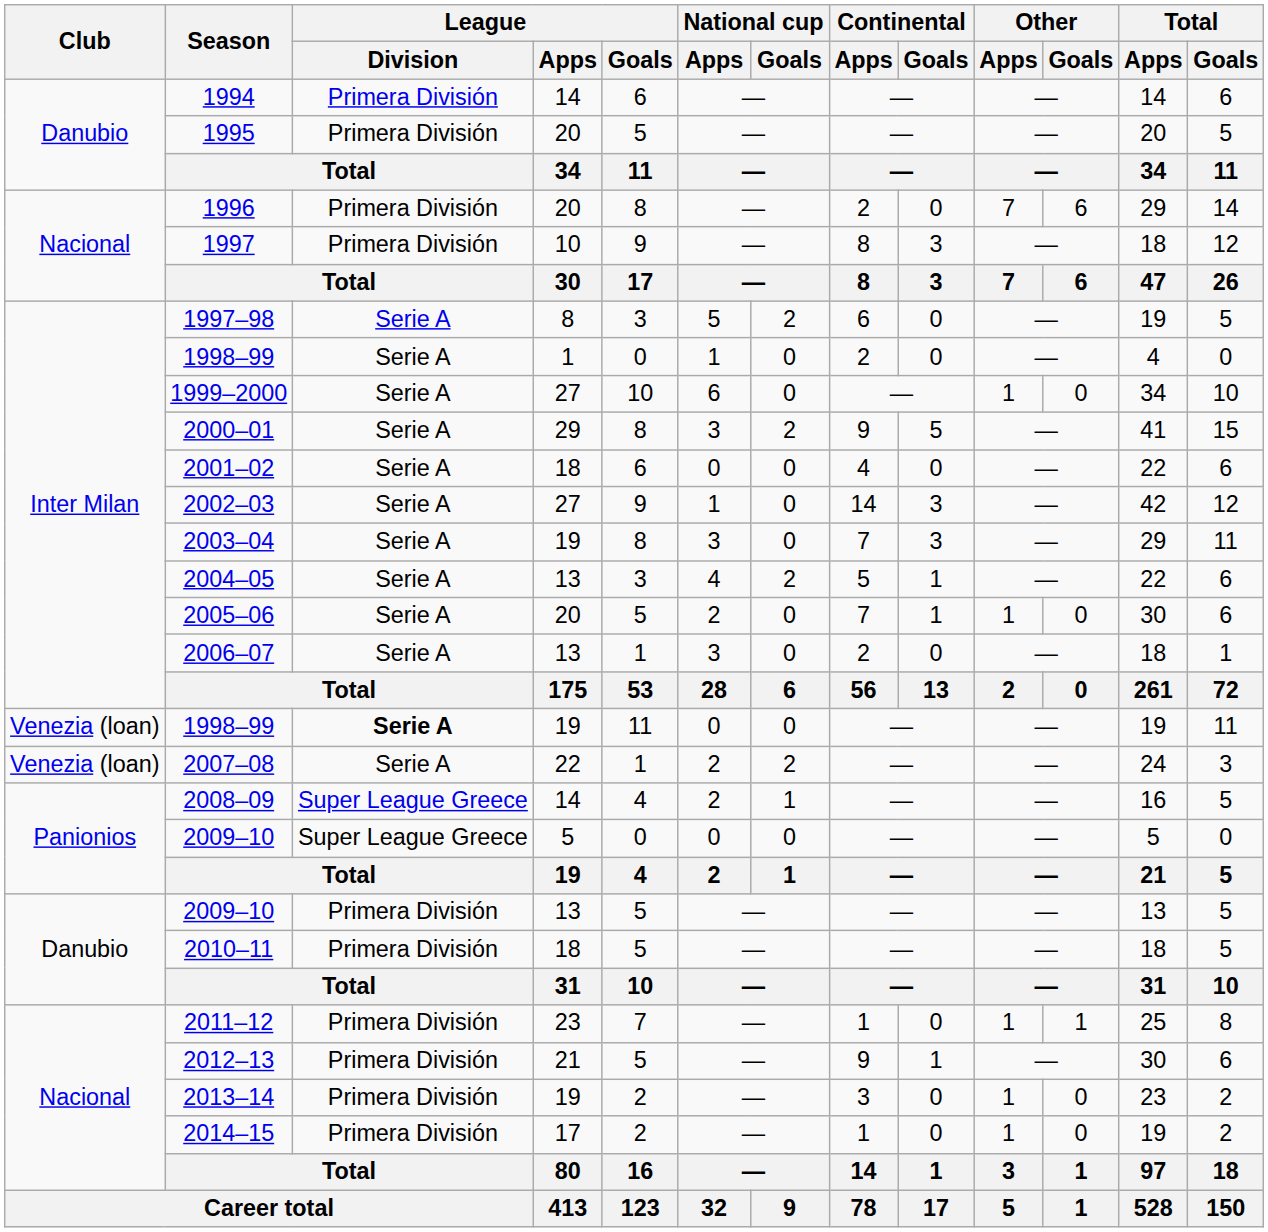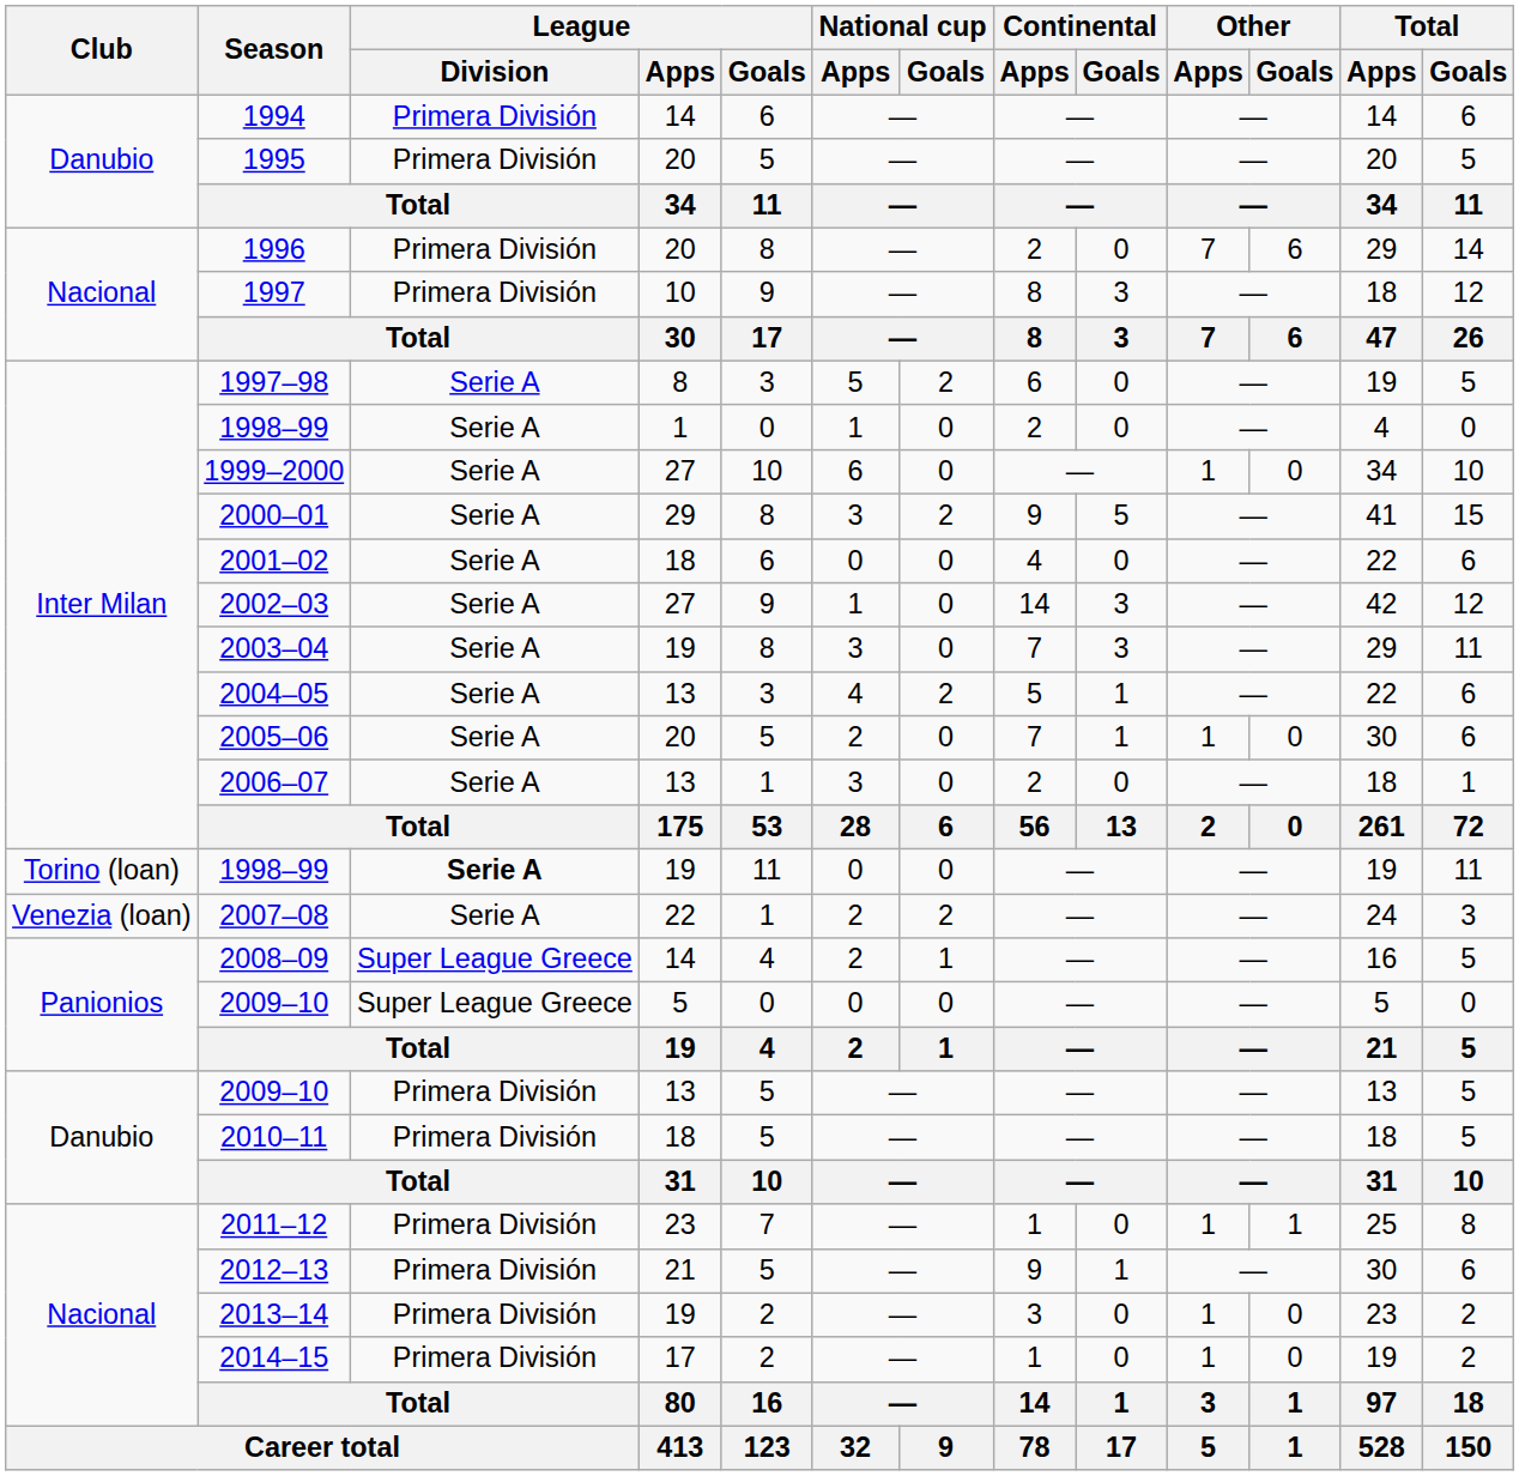 <table class="wikitable" Style="text-align: center">
 <tr>
 <th rowspan="2">Club</th>
 <th rowspan="2">Season</th>
 <th colspan="3">League</th>
 <th colspan="2">National cup</th>
 <th colspan="2">Continental</th>
 <th colspan="2">Other</th>
 <th colspan="2">Total</th>
 </tr>
 <tr>
 <th>Division</th>
 <th>Apps</th>
 <th>Goals</th>
 <th>Apps</th>
 <th>Goals</th>
 <th>Apps</th>
 <th>Goals</th>
 <th>Apps</th>
 <th>Goals</th>
 <th>Apps</th>
 <th>Goals</th>
 </tr>
 <tr>
 <td rowspan="3"><a href='#'>Danubio</a></td>
 <td><a href='#'>1994</a></td>
 <td><a href='#'>Primera División</a></td>
 <td>14</td>
 <td>6</td>
 <td colspan="2">—</td>
 <td colspan="2">—</td>
 <td colspan="2">—</td>
 <td>14</td>
 <td>6</td>
 </tr>
 <tr>
 <td><a href='#'>1995</a></td>
 <td>Primera División</td>
 <td>20</td>
 <td>5</td>
 <td colspan="2">—</td>
 <td colspan="2">—</td>
 <td colspan="2">—</td>
 <td>20</td>
 <td>5</td>
 </tr>
 <tr>
 <th colspan="2">Total</th>
 <th>34</th>
 <th>11</th>
 <th colspan="2">—</th>
 <th colspan="2">—</th>
 <th colspan="2">—</th>
 <th>34</th>
 <th>11</th>
 </tr>
 <tr>
 <td rowspan="3"><a href='#'>Nacional</a></td>
 <td><a href='#'>1996</a></td>
 <td>Primera División</td>
 <td>20</td>
 <td>8</td>
 <td colspan="2">—</td>
 <td>2</td>
 <td>0</td>
 <td>7</td>
 <td>6</td>
 <td>29</td>
 <td>14</td>
 </tr>
 <tr>
 <td><a href='#'>1997</a></td>
 <td>Primera División</td>
 <td>10</td>
 <td>9</td>
 <td colspan="2">—</td>
 <td>8</td>
 <td>3</td>
 <td colspan="2">—</td>
 <td>18</td>
 <td>12</td>
 </tr>
 <tr>
 <th colspan="2">Total</th>
 <th>30</th>
 <th>17</th>
 <th colspan="2">—</th>
 <th>8</th>
 <th>3</th>
 <th>7</th>
 <th>6</th>
 <th>47</th>
 <th>26</th>
 </tr>
 <tr>
 <td rowspan="11"><a href='#'>Inter Milan</a></td>
 <td><a href='#'>1997–98</a></td>
 <td><a href='#'>Serie A</a></td>
 <td>8</td>
 <td>3</td>
 <td>5</td>
 <td>2</td>
 <td>6</td>
 <td>0</td>
 <td colspan="2">—</td>
 <td>19</td>
 <td>5</td>
 </tr>
 <tr>
 <td><a href='#'>1998–99</a></td>
 <td>Serie A</td>
 <td>1</td>
 <td>0</td>
 <td>1</td>
 <td>0</td>
 <td>2</td>
 <td>0</td>
 <td colspan="2">—</td>
 <td>4</td>
 <td>0</td>
 </tr>
 <tr>
 <td><a href='#'>1999–2000</a></td>
 <td>Serie A</td>
 <td>27</td>
 <td>10</td>
 <td>6</td>
 <td>0</td>
 <td colspan="2">—</td>
 <td>1</td>
 <td>0</td>
 <td>34</td>
 <td>10</td>
 </tr>
 <tr>
 <td><a href='#'>2000–01</a></td>
 <td>Serie A</td>
 <td>29</td>
 <td>8</td>
 <td>3</td>
 <td>2</td>
 <td>9</td>
 <td>5</td>
 <td colspan="2">—</td>
 <td>41</td>
 <td>15</td>
 </tr>
 <tr>
 <td><a href='#'>2001–02</a></td>
 <td>Serie A</td>
 <td>18</td>
 <td>6</td>
 <td>0</td>
 <td>0</td>
 <td>4</td>
 <td>0</td>
 <td colspan="2">—</td>
 <td>22</td>
 <td>6</td>
 </tr>
 <tr>
 <td><a href='#'>2002–03</a></td>
 <td>Serie A</td>
 <td>27</td>
 <td>9</td>
 <td>1</td>
 <td>0</td>
 <td>14</td>
 <td>3</td>
 <td colspan="2">—</td>
 <td>42</td>
 <td>12</td>
 </tr>
 <tr>
 <td><a href='#'>2003–04</a></td>
 <td>Serie A</td>
 <td>19</td>
 <td>8</td>
 <td>3</td>
 <td>0</td>
 <td>7</td>
 <td>3</td>
 <td colspan="2">—</td>
 <td>29</td>
 <td>11</td>
 </tr>
 <tr>
 <td><a href='#'>2004–05</a></td>
 <td>Serie A</td>
 <td>13</td>
 <td>3</td>
 <td>4</td>
 <td>2</td>
 <td>5</td>
 <td>1</td>
 <td colspan="2">—</td>
 <td>22</td>
 <td>6</td>
 </tr>
 <tr>
 <td><a href='#'>2005–06</a></td>
 <td>Serie A</td>
 <td>20</td>
 <td>5</td>
 <td>2</td>
 <td>0</td>
 <td>7</td>
 <td>1</td>
 <td>1</td>
 <td>0</td>
 <td>30</td>
 <td>6</td>
 </tr>
 <tr>
 <td><a href='#'>2006–07</a></td>
 <td>Serie A</td>
 <td>13</td>
 <td>1</td>
 <td>3</td>
 <td>0</td>
 <td>2</td>
 <td>0</td>
 <td colspan="2">—</td>
 <td>18</td>
 <td>1</td>
 </tr>
 <tr>
 <th colspan="2">Total</th>
 <th>175</th>
 <th>53</th>
 <th>28</th>
 <th>6</th>
 <th>56</th>
 <th>13</th>
 <th>2</th>
 <th>0</th>
 <th>261</th>
 <th>72</th>
 </tr>
 <tr>
-<td><a href='#'>Venezia</a> (loan)</td>
+<td><a href='#'>Torino</a> (loan)</td>
 <td><a href='#'>1998–99</a></td>
 <td><strong>Serie A</strong></td>
 <td>19</td>
 <td>11</td>
 <td>0</td>
 <td>0</td>
 <td colspan="2">—</td>
 <td colspan="2">—</td>
 <td>19</td>
 <td>11</td>
 </tr>
 <tr>
 <td><a href='#'>Venezia</a> (loan)</td>
 <td><a href='#'>2007–08</a></td>
 <td>Serie A</td>
 <td>22</td>
 <td>1</td>
 <td>2</td>
 <td>2</td>
 <td colspan="2">—</td>
 <td colspan="2">—</td>
 <td>24</td>
 <td>3</td>
 </tr>
 <tr>
 <td rowspan="3"><a href='#'>Panionios</a></td>
 <td><a href='#'>2008–09</a></td>
 <td><a href='#'>Super League Greece</a></td>
 <td>14</td>
 <td>4</td>
 <td>2</td>
 <td>1</td>
 <td colspan="2">—</td>
 <td colspan="2">—</td>
 <td>16</td>
 <td>5</td>
 </tr>
 <tr>
 <td><a href='#'>2009–10</a></td>
 <td>Super League Greece</td>
 <td>5</td>
 <td>0</td>
 <td>0</td>
 <td>0</td>
 <td colspan="2">—</td>
 <td colspan="2">—</td>
 <td>5</td>
 <td>0</td>
 </tr>
 <tr>
 <th colspan="2">Total</th>
 <th>19</th>
 <th>4</th>
 <th>2</th>
 <th>1</th>
 <th colspan="2">—</th>
 <th colspan="2">—</th>
 <th>21</th>
 <th>5</th>
 </tr>
 <tr>
 <td rowspan="3">Danubio</td>
 <td><a href='#'>2009–10</a></td>
 <td>Primera División</td>
 <td>13</td>
 <td>5</td>
 <td colspan="2">—</td>
 <td colspan="2">—</td>
 <td colspan="2">—</td>
 <td>13</td>
 <td>5</td>
 </tr>
 <tr>
 <td><a href='#'>2010–11</a></td>
 <td>Primera División</td>
 <td>18</td>
 <td>5</td>
 <td colspan="2">—</td>
 <td colspan="2">—</td>
 <td colspan="2">—</td>
 <td>18</td>
 <td>5</td>
 </tr>
 <tr>
 <th colspan="2">Total</th>
 <th>31</th>
 <th>10</th>
 <th colspan="2">—</th>
 <th colspan="2">—</th>
 <th colspan="2">—</th>
 <th>31</th>
 <th>10</th>
 </tr>
 <tr>
 <td rowspan="5"><a href='#'>Nacional</a></td>
 <td><a href='#'>2011–12</a></td>
 <td>Primera División</td>
 <td>23</td>
 <td>7</td>
 <td colspan="2">—</td>
 <td>1</td>
 <td>0</td>
 <td>1</td>
 <td>1</td>
 <td>25</td>
 <td>8</td>
 </tr>
 <tr>
 <td><a href='#'>2012–13</a></td>
 <td>Primera División</td>
 <td>21</td>
 <td>5</td>
 <td colspan="2">—</td>
 <td>9</td>
 <td>1</td>
 <td colspan="2">—</td>
 <td>30</td>
 <td>6</td>
 </tr>
 <tr>
 <td><a href='#'>2013–14</a></td>
 <td>Primera División</td>
 <td>19</td>
 <td>2</td>
 <td colspan="2">—</td>
 <td>3</td>
 <td>0</td>
 <td>1</td>
 <td>0</td>
 <td>23</td>
 <td>2</td>
 </tr>
 <tr>
 <td><a href='#'>2014–15</a></td>
 <td>Primera División</td>
 <td>17</td>
 <td>2</td>
 <td colspan="2">—</td>
 <td>1</td>
 <td>0</td>
 <td>1</td>
 <td>0</td>
 <td>19</td>
 <td>2</td>
 </tr>
 <tr>
 <th colspan="2">Total</th>
 <th>80</th>
 <th>16</th>
 <th colspan="2">—</th>
 <th>14</th>
 <th>1</th>
 <th>3</th>
 <th>1</th>
 <th>97</th>
 <th>18</th>
 </tr>
 <tr>
 <th colspan="3">Career total</th>
 <th>413</th>
 <th>123</th>
 <th>32</th>
 <th>9</th>
 <th>78</th>
 <th>17</th>
 <th>5</th>
 <th>1</th>
 <th>528</th>
 <th>150</th>
 </tr>
 </table>
